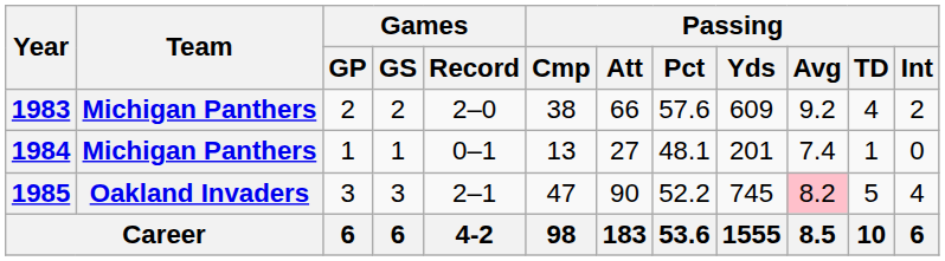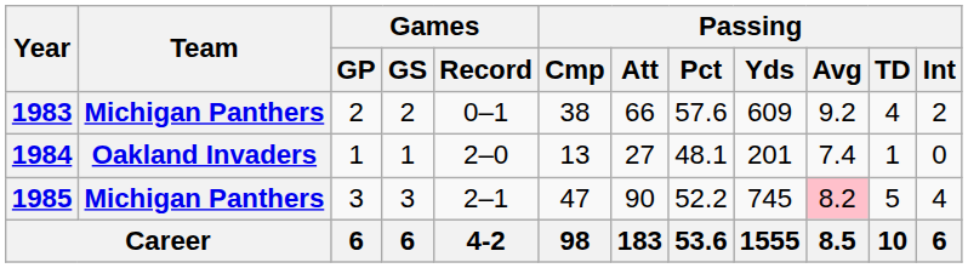 <table class="wikitable" style="text-align:center">
 <tr>
 <th rowspan="2">Year</th>
 <th rowspan="2">Team</th>
 <th colspan="3">Games</th>
 <th colspan="7">Passing</th>
 </tr>
 <tr>
 <th>GP</th>
 <th>GS</th>
 <th>Record</th>
 <th>Cmp</th>
 <th>Att</th>
 <th>Pct</th>
 <th>Yds</th>
 <th>Avg</th>
 <th>TD</th>
 <th>Int</th>
 </tr>
 <tr>
 <th><a href='#'>1983</a></th>
 <th><a href='#'>Michigan Panthers</a></th>
 <td>2</td>
 <td>2</td>
-<td>2–0</td>
+<td>0–1</td>
 <td>38</td>
 <td>66</td>
 <td>57.6</td>
 <td>609</td>
 <td>9.2</td>
 <td>4</td>
 <td>2</td>
 </tr>
 <tr>
 <th><a href='#'>1984</a></th>
-<th><a href='#'>Michigan Panthers</a></th>
+<th><a href='#'>Oakland Invaders</a></th>
 <td>1</td>
 <td>1</td>
-<td>0–1</td>
+<td>2–0</td>
 <td>13</td>
 <td>27</td>
 <td>48.1</td>
 <td>201</td>
 <td>7.4</td>
 <td>1</td>
 <td>0</td>
 </tr>
 <tr>
 <th><a href='#'>1985</a></th>
-<th><a href='#'>Oakland Invaders</a></th>
+<th><a href='#'>Michigan Panthers</a></th>
 <td>3</td>
 <td>3</td>
 <td>2–1</td>
 <td>47</td>
 <td>90</td>
 <td>52.2</td>
 <td>745</td>
 <td style="background: pink;">8.2</td>
 <td>5</td>
 <td>4</td>
 </tr>
 <tr>
 <th colspan="2">Career</th>
 <th>6</th>
 <th>6</th>
 <th>4-2</th>
 <th>98</th>
 <th>183</th>
 <th>53.6</th>
 <th>1555</th>
 <th>8.5</th>
 <th>10</th>
 <th>6</th>
 </tr>
 </table>
